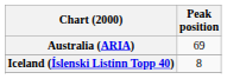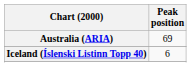 <table class="wikitable sortable plainrowheaders" style="text-align:center">
 <tr>
 <th>Chart (2000)</th>
 <th>Peak<br>position</th>
 </tr>
 <tr>
 <th scope="row">Australia (<a href='#'>ARIA</a>)</th>
 <td>69</td>
 </tr>
 <tr>
 </tr>
 <tr>
 </tr>
 <tr>
 </tr>
 <tr>
 <th scope="row">Iceland (<a href='#'>Íslenski Listinn Topp 40</a>)</th>
-<td>8</td>
+<td>6</td>
 </tr>
 <tr>
 </tr>
 <tr>
 </tr>
 <tr>
 </tr>
 <tr>
 </tr>
 <tr>
 </tr>
 </table>
